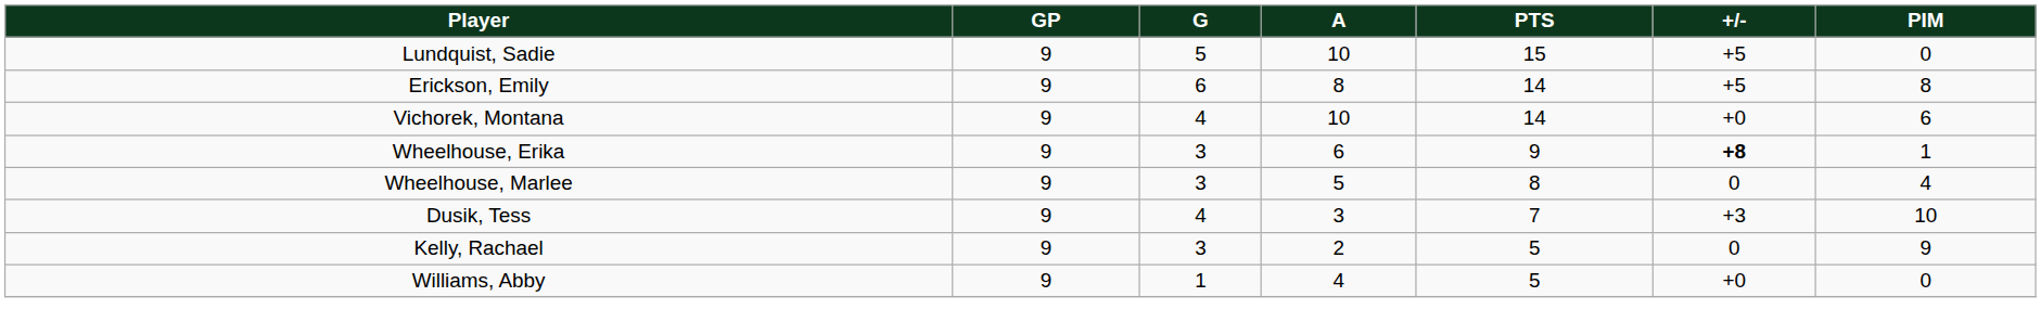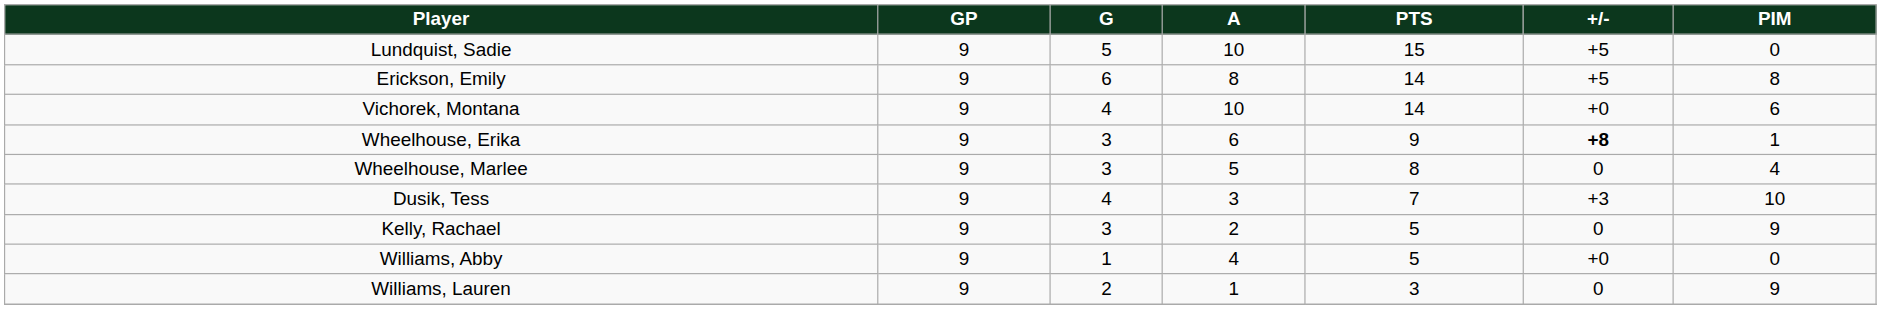 <table class="wikitable" width="80%">
 <tr align="center"  style=" background:#0C371D;color:white;">
 <td><strong>Player</strong></td>
 <td><strong>GP</strong></td>
 <td><strong>G</strong></td>
 <td><strong>A</strong></td>
 <td><strong>PTS</strong></td>
 <td><strong>+/-</strong></td>
 <td><strong>PIM</strong></td>
 </tr>
 <tr align="center" bgcolor="">
 <td>Lundquist, Sadie</td>
 <td>9</td>
 <td>5</td>
 <td>10</td>
 <td>15</td>
 <td>+5</td>
 <td>0</td>
 </tr>
 <tr align="center" bgcolor="">
 <td>Erickson, Emily</td>
 <td>9</td>
 <td>6</td>
 <td>8</td>
 <td>14</td>
 <td>+5</td>
 <td>8</td>
 </tr>
 <tr align="center" bgcolor="">
 <td>Vichorek, Montana</td>
 <td>9</td>
 <td>4</td>
 <td>10</td>
 <td>14</td>
 <td>+0</td>
 <td>6</td>
 </tr>
 <tr align="center" bgcolor="">
 <td>Wheelhouse, Erika</td>
 <td>9</td>
 <td>3</td>
 <td>6</td>
 <td>9</td>
 <td><strong>+8</strong></td>
 <td>1</td>
 </tr>
 <tr align="center" bgcolor="">
 <td>Wheelhouse, Marlee</td>
 <td>9</td>
 <td>3</td>
 <td>5</td>
 <td>8</td>
 <td>0</td>
 <td>4</td>
 </tr>
 <tr align="center" bgcolor="">
 <td>Dusik, Tess</td>
 <td>9</td>
 <td>4</td>
 <td>3</td>
 <td>7</td>
 <td>+3</td>
 <td>10</td>
 </tr>
 <tr align="center" bgcolor="">
 <td>Kelly, Rachael</td>
 <td>9</td>
 <td>3</td>
 <td>2</td>
 <td>5</td>
 <td>0</td>
 <td>9</td>
 </tr>
 <tr align="center" bgcolor="">
 <td>Williams, Abby</td>
 <td>9</td>
 <td>1</td>
 <td>4</td>
 <td>5</td>
 <td>+0</td>
 <td>0</td>
 </tr>
 <tr align="center" bgcolor="">
+<td>Williams, Lauren</td>
+<td>9</td>
+<td>2</td>
+<td>1</td>
+<td>3</td>
+<td>0</td>
+<td>9</td>
+</tr>
+<tr align="center" bgcolor="">
 </tr>
 </table>
